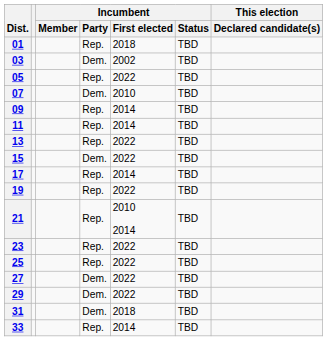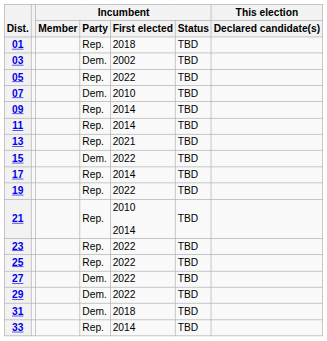 <table class="wikitable sortable">
 <tr valign="bottom">
 <th colspan="1" rowspan="2">Dist.</th>
 <th rowspan="2"></th>
 <th colspan="4">Incumbent</th>
 <th>This election</th>
 </tr>
 <tr valign="bottom">
 <th>Member</th>
 <th>Party</th>
 <th>First elected</th>
 <th>Status </th>
 <th colspan="3">Declared candidate(s)</th>
 </tr>
 <tr>
 <th><a href='#'>01</a></th>
 <td></td>
 <td></td>
 <td>Rep.</td>
 <td>2018</td>
 <td>TBD</td>
 <td></td>
 </tr>
 <tr>
 <th><a href='#'>03</a></th>
 <td></td>
 <td></td>
 <td>Dem.</td>
 <td>2002</td>
 <td>TBD</td>
 <td></td>
 </tr>
 <tr>
 <th><a href='#'>05</a></th>
 <td></td>
 <td></td>
 <td>Rep.</td>
 <td>2022</td>
 <td>TBD</td>
 <td></td>
 </tr>
 <tr>
 <th><a href='#'>07</a></th>
 <td></td>
 <td></td>
 <td>Dem.</td>
 <td>2010</td>
 <td>TBD</td>
 <td></td>
 </tr>
 <tr>
 <th><a href='#'>09</a></th>
 <td></td>
 <td></td>
 <td>Rep.</td>
 <td>2014</td>
 <td>TBD</td>
 <td></td>
 </tr>
 <tr>
 <th><a href='#'>11</a></th>
 <td></td>
 <td></td>
 <td>Rep.</td>
 <td>2014</td>
 <td>TBD</td>
 <td></td>
 </tr>
 <tr>
 <th><a href='#'>13</a></th>
 <td></td>
 <td></td>
 <td>Rep.</td>
-<td>2022 </td>
+<td>2021 </td>
 <td>TBD</td>
 <td></td>
 </tr>
 <tr>
 <th><a href='#'>15</a></th>
 <td></td>
 <td></td>
 <td>Dem.</td>
 <td>2022</td>
 <td>TBD</td>
 <td></td>
 </tr>
 <tr>
 <th><a href='#'>17</a></th>
 <td></td>
 <td></td>
 <td>Rep.</td>
 <td>2014</td>
 <td>TBD</td>
 <td></td>
 </tr>
 <tr>
 <th><a href='#'>19</a></th>
 <td></td>
 <td></td>
 <td>Rep.</td>
 <td>2022</td>
 <td>TBD</td>
 <td></td>
 </tr>
 <tr>
 <th><a href='#'>21</a></th>
 <td></td>
 <td></td>
 <td>Rep.</td>
 <td>2010<br><br>2014</td>
 <td>TBD</td>
 <td></td>
 </tr>
 <tr>
 <th><a href='#'>23</a></th>
 <td></td>
 <td></td>
 <td>Rep.</td>
 <td>2022</td>
 <td>TBD</td>
 <td></td>
 </tr>
 <tr>
 <th><a href='#'>25</a></th>
 <td></td>
 <td></td>
 <td>Rep.</td>
 <td>2022</td>
 <td>TBD</td>
 <td></td>
 </tr>
 <tr>
 <th><a href='#'>27</a></th>
 <td></td>
 <td></td>
 <td>Dem.</td>
 <td>2022</td>
 <td>TBD</td>
 <td></td>
 </tr>
 <tr>
 <th><a href='#'>29</a></th>
 <td></td>
 <td></td>
 <td>Dem.</td>
 <td>2022</td>
 <td>TBD</td>
 <td></td>
 </tr>
 <tr>
 <th><a href='#'>31</a></th>
 <td></td>
 <td></td>
 <td>Dem.</td>
 <td>2018</td>
 <td>TBD</td>
 <td></td>
 </tr>
 <tr>
 <th><a href='#'>33</a></th>
 <td></td>
 <td></td>
 <td>Rep.</td>
 <td>2014 </td>
 <td>TBD</td>
 <td></td>
 </tr>
 </table>
